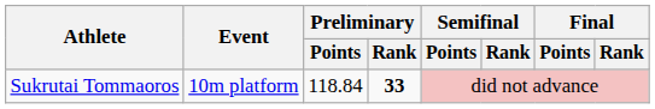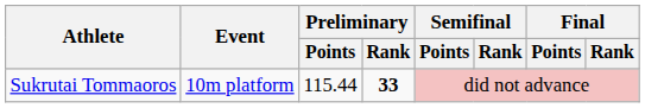 <table class=wikitable style="font-size:90%">
 <tr>
 <th rowspan="2">Athlete</th>
 <th rowspan="2">Event</th>
 <th colspan="2">Preliminary</th>
 <th colspan="2">Semifinal</th>
 <th colspan="2">Final</th>
 </tr>
 <tr style="font-size:95%">
 <th>Points</th>
 <th>Rank</th>
 <th>Points</th>
 <th>Rank</th>
 <th>Points</th>
 <th>Rank</th>
 </tr>
 <tr>
 <td><a href='#'>Sukrutai Tommaoros</a></td>
 <td><a href='#'>10m platform</a></td>
-<td align="center">118.84</td>
+<td align="center">115.44</td>
 <td align="center"><strong>33</strong></td>
 <td bgcolor="f4c2c2" colspan=4 align="center">did not advance</td>
 </tr>
 </table>
